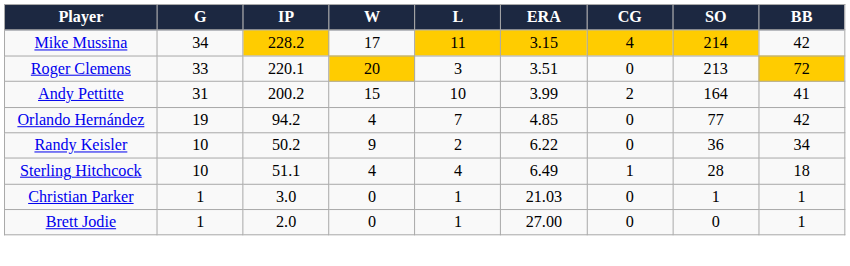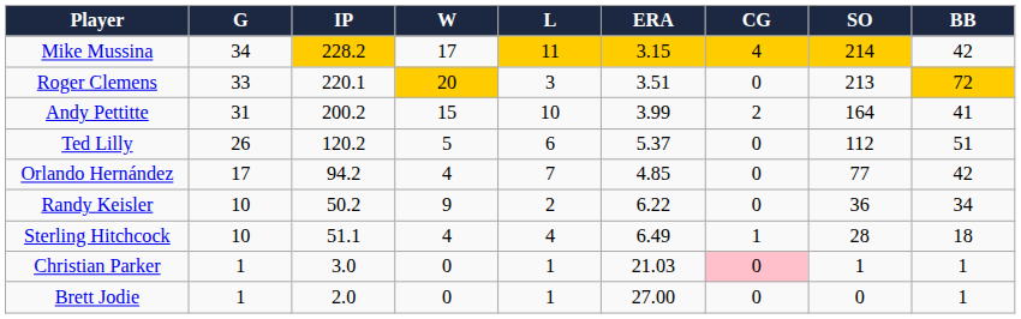 <table class="wikitable sortable">
 <tr>
 <th style="background:#1c2841; color:white; width:16%;">Player</th>
 <th style="background:#1c2841; color:white; width:9%;">G</th>
 <th style="background:#1c2841; color:white; width:9%;">IP</th>
 <th style="background:#1c2841; color:white; width:9%;">W</th>
 <th style="background:#1c2841; color:white; width:9%;">L</th>
 <th style="background:#1c2841; color:white; width:9%;">ERA</th>
 <th style="background:#1c2841; color:white; width:9%;">CG</th>
 <th style="background:#1c2841; color:white; width:9%;">SO</th>
 <th style="background:#1c2841; color:white; width:9%;">BB</th>
 </tr>
 <tr style="text-align:center;">
 <td><a href='#'>Mike Mussina</a></td>
 <td>34</td>
 <td style="background:#fc0;">228.2</td>
 <td>17</td>
 <td style="background:#fc0;">11</td>
 <td style="background:#fc0;">3.15</td>
 <td style="background:#fc0;">4</td>
 <td style="background:#fc0;">214</td>
 <td>42</td>
 </tr>
 <tr style="text-align:center;">
 <td><a href='#'>Roger Clemens</a></td>
 <td>33</td>
 <td>220.1</td>
 <td style="background:#fc0;">20</td>
 <td>3</td>
 <td>3.51</td>
 <td>0</td>
 <td>213</td>
 <td style="background:#fc0;">72</td>
 </tr>
 <tr style="text-align:center;">
 <td><a href='#'>Andy Pettitte</a></td>
 <td>31</td>
 <td>200.2</td>
 <td>15</td>
 <td>10</td>
 <td>3.99</td>
 <td>2</td>
 <td>164</td>
 <td>41</td>
 </tr>
 <tr style="text-align:center;">
+<td><a href='#'>Ted Lilly</a></td>
+<td>26</td>
+<td>120.2</td>
+<td>5</td>
+<td>6</td>
+<td>5.37</td>
+<td>0</td>
+<td>112</td>
+<td>51</td>
+</tr>
+<tr style="text-align:center;">
 <td><a href='#'>Orlando Hernández</a></td>
-<td>19</td>
+<td>17</td>
 <td>94.2</td>
 <td>4</td>
 <td>7</td>
 <td>4.85</td>
 <td>0</td>
 <td>77</td>
 <td>42</td>
 </tr>
 <tr style="text-align:center;">
 <td><a href='#'>Randy Keisler</a></td>
 <td>10</td>
 <td>50.2</td>
 <td>9</td>
 <td>2</td>
 <td>6.22</td>
 <td>0</td>
 <td>36</td>
 <td>34</td>
 </tr>
 <tr style="text-align:center;">
 <td><a href='#'>Sterling Hitchcock</a></td>
 <td>10</td>
 <td>51.1</td>
 <td>4</td>
 <td>4</td>
 <td>6.49</td>
 <td>1</td>
 <td>28</td>
 <td>18</td>
 </tr>
 <tr style="text-align:center;">
 <td><a href='#'>Christian Parker</a></td>
 <td>1</td>
 <td>3.0</td>
 <td>0</td>
 <td>1</td>
 <td>21.03</td>
-<td>0</td>
+<td style="background: pink;">0</td>
 <td>1</td>
 <td>1</td>
 </tr>
 <tr style="text-align:center;">
 <td><a href='#'>Brett Jodie</a></td>
 <td>1</td>
 <td>2.0</td>
 <td>0</td>
 <td>1</td>
 <td>27.00</td>
 <td>0</td>
 <td>0</td>
 <td>1</td>
 </tr>
 </table>
